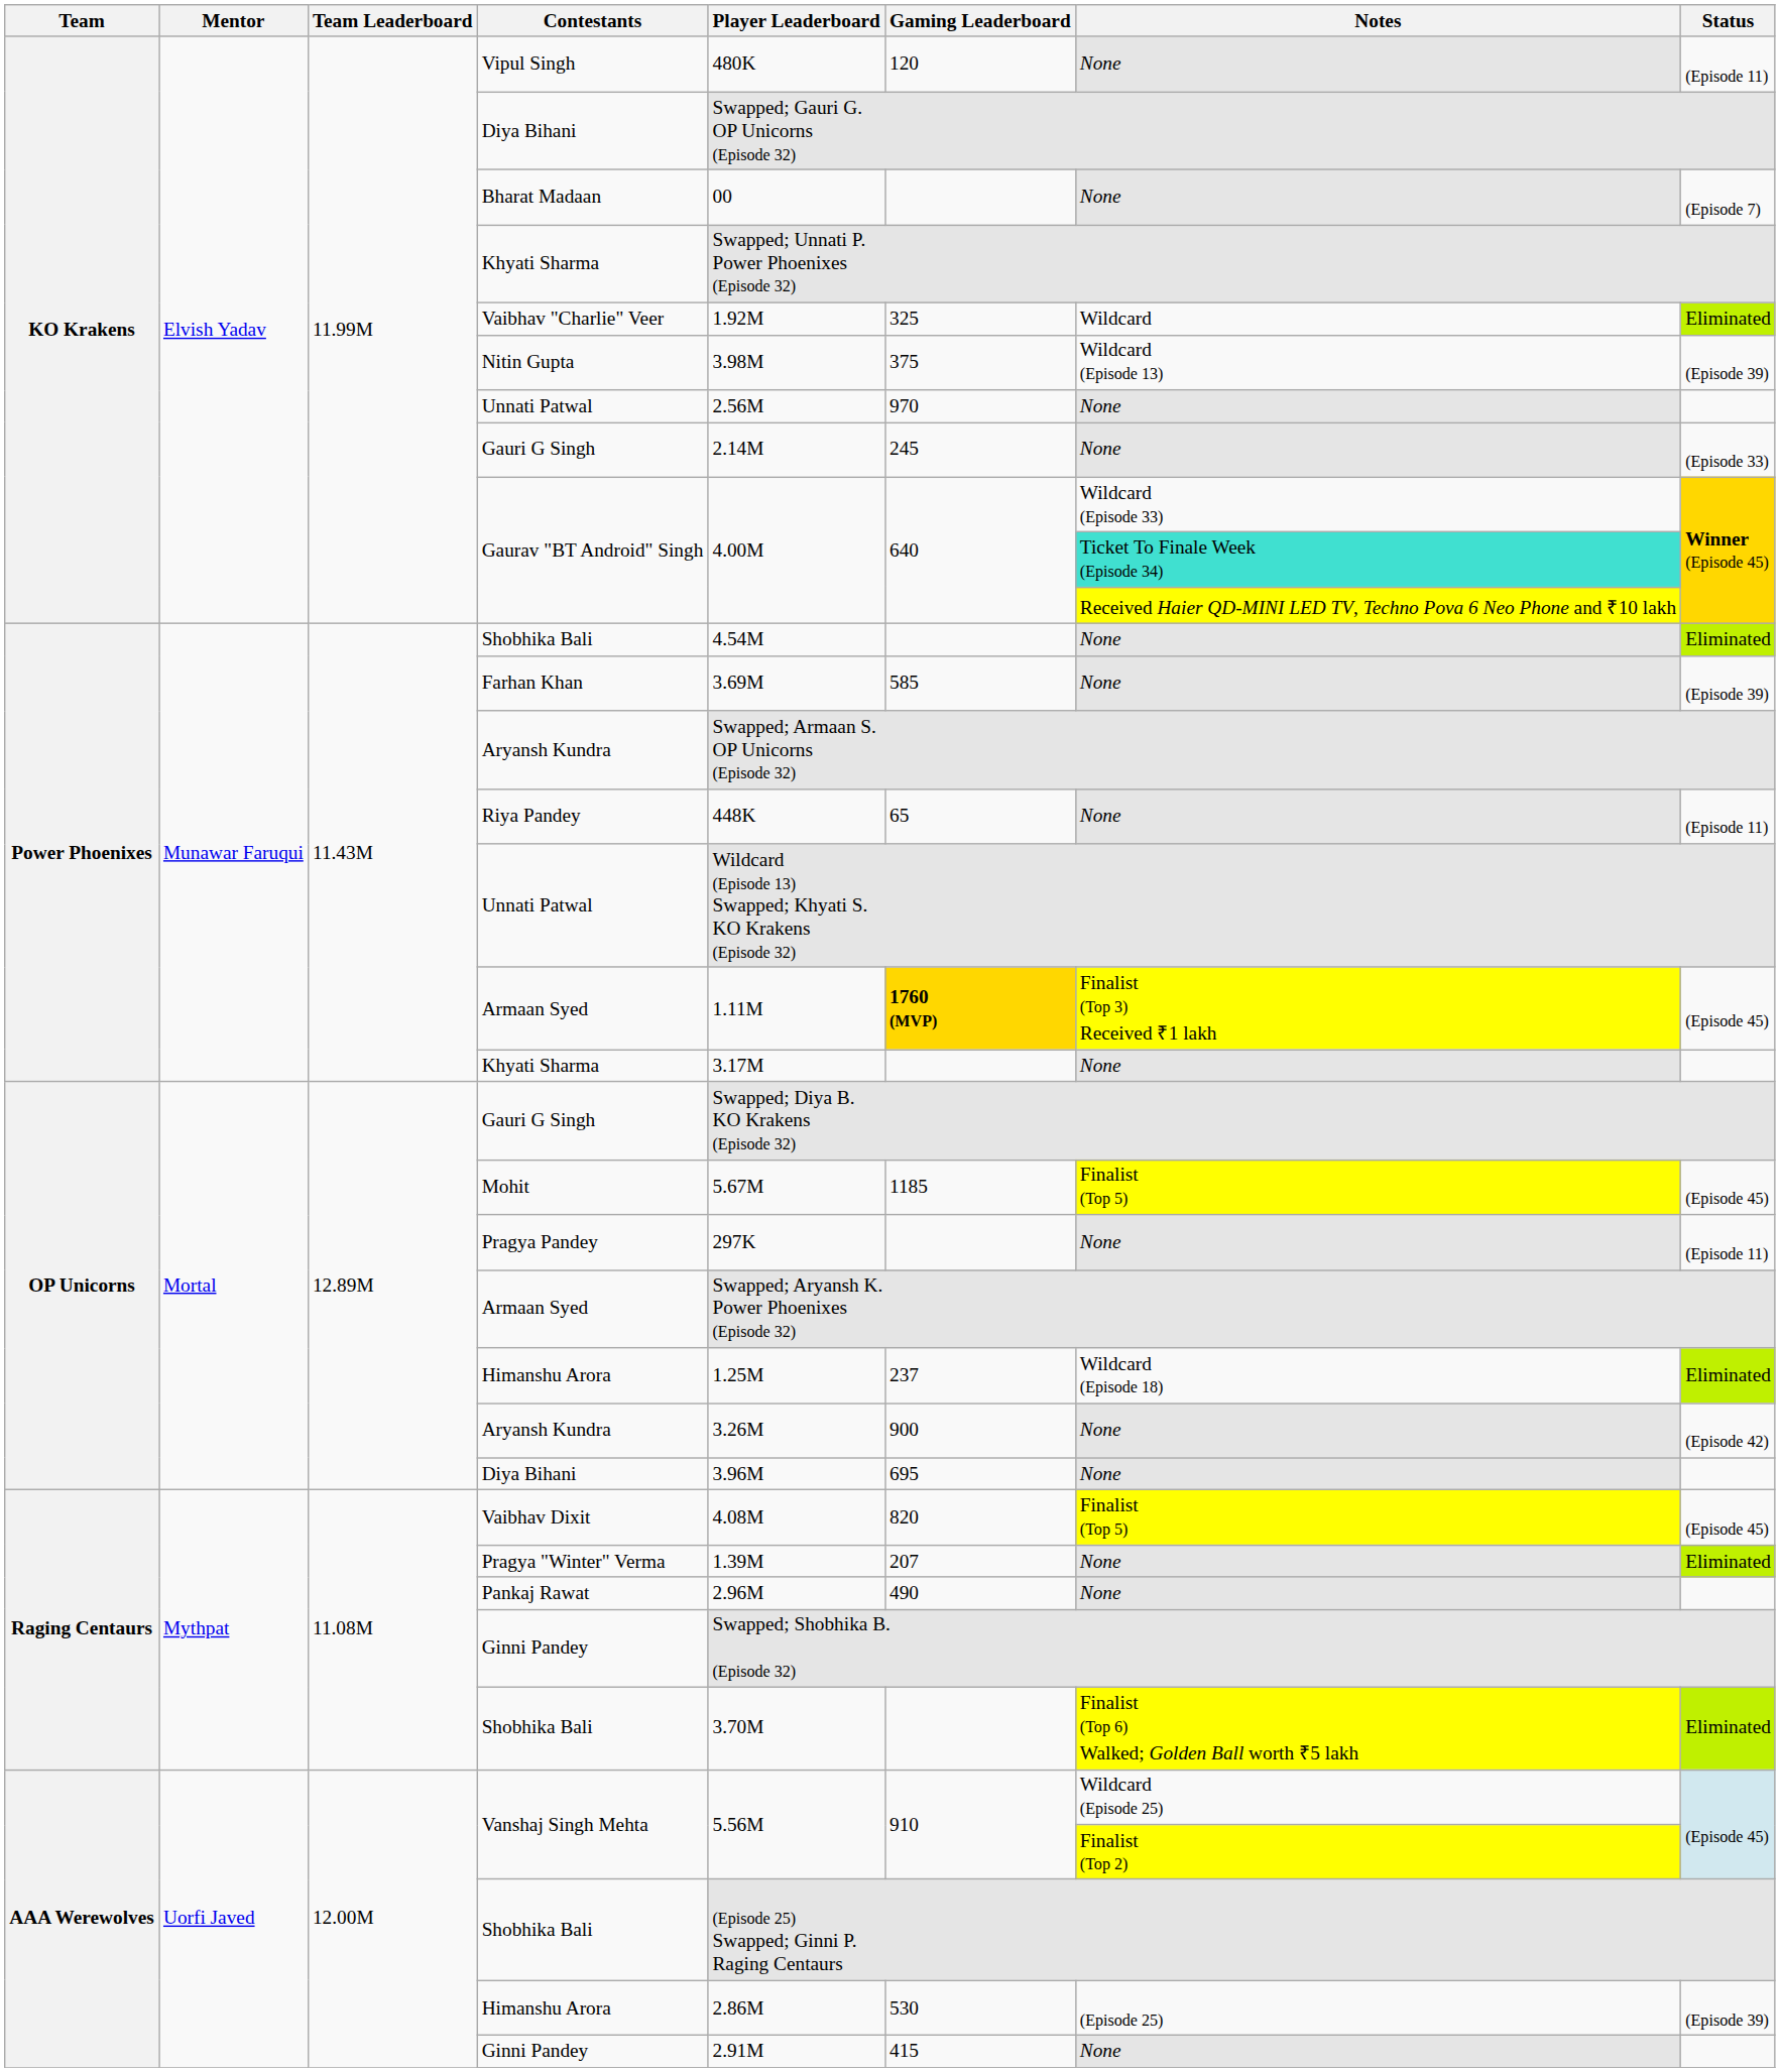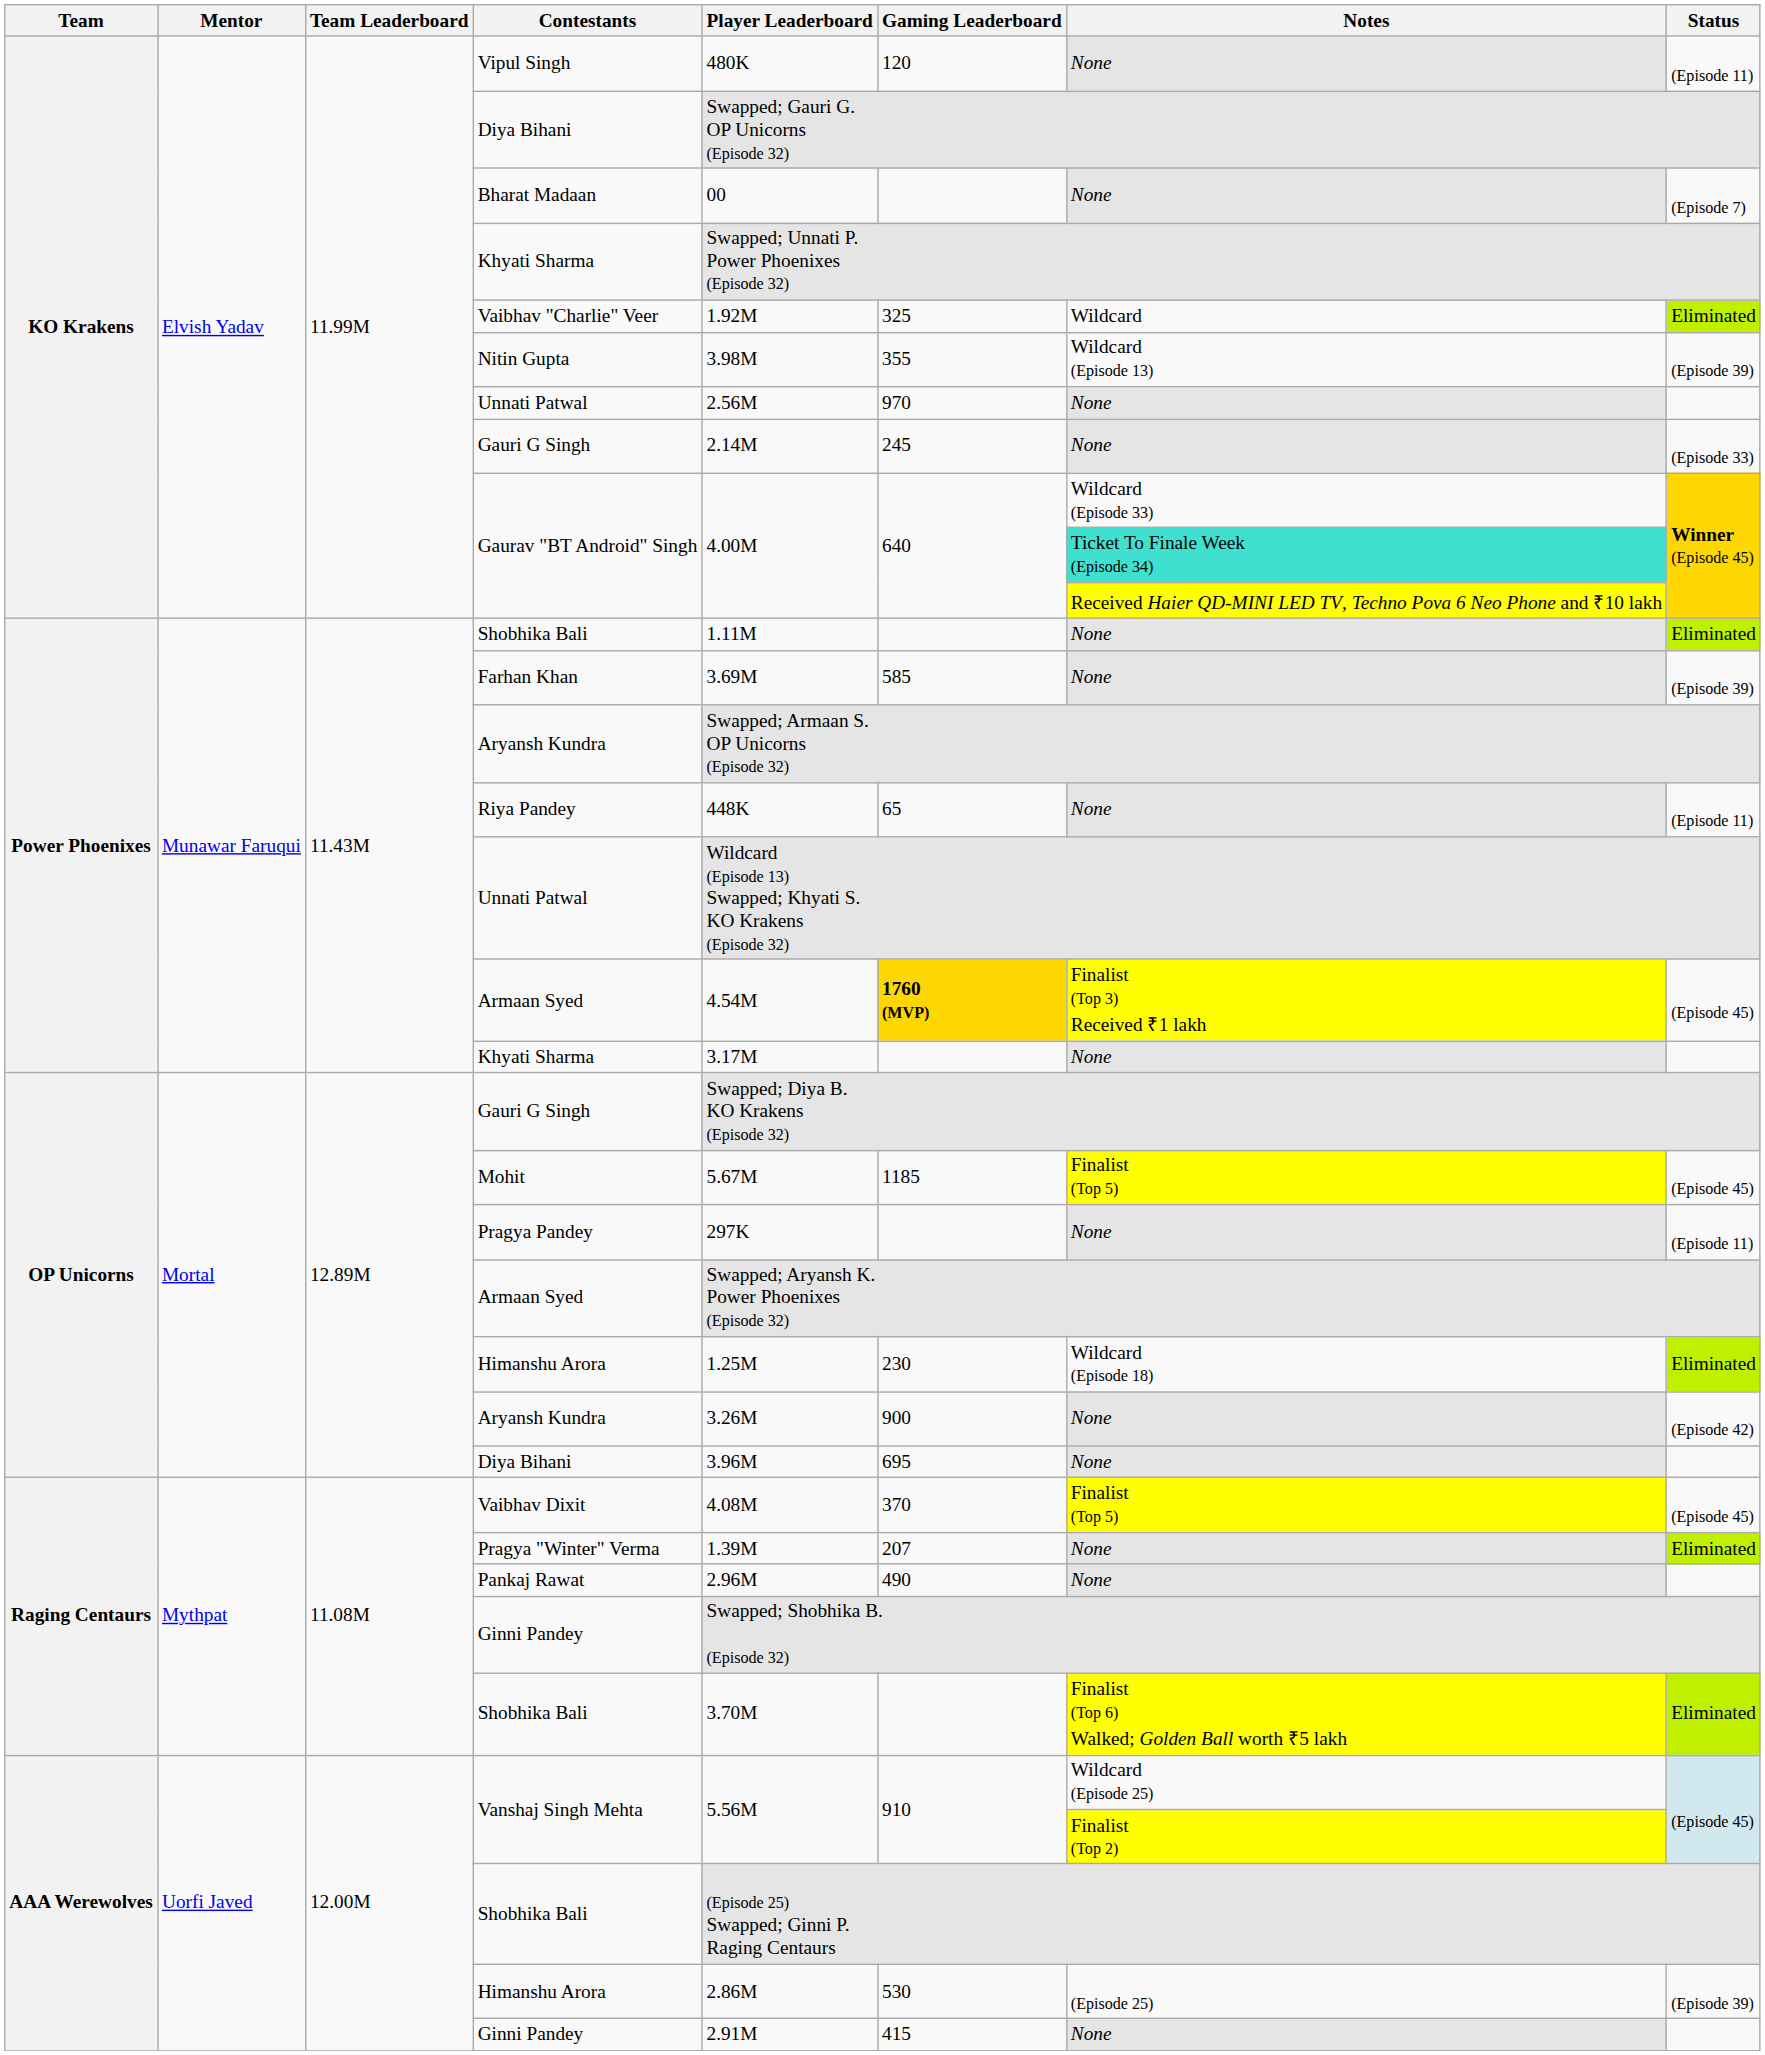 <table class="wikitable" style=font-size:85%;>
 <tr>
 <th>Team</th>
 <th>Mentor</th>
 <th>Team Leaderboard</th>
 <th>Contestants</th>
 <th>Player Leaderboard</th>
 <th>Gaming Leaderboard</th>
 <th>Notes</th>
 <th>Status</th>
 </tr>
 <tr>
 <th rowspan="11">KO Krakens</th>
 <td rowspan="11"><a href='#'>Elvish Yadav</a></td>
 <td rowspan="11">11.99M</td>
 <td>Vipul Singh</td>
 <td>480K</td>
 <td>120</td>
 <td style="background:#E5E5E5;"><em>None</em></td>
 <td><br><small>(Episode 11)</small></td>
 </tr>
 <tr>
 <td>Diya Bihani</td>
 <td colspan="4" style="background:#E5E5E5;">Swapped; Gauri G.<br>OP Unicorns<br><small>(Episode 32)</small></td>
 </tr>
 <tr>
 <td>Bharat Madaan</td>
 <td>00</td>
 <td></td>
 <td style="background:#E5E5E5;"><em>None</em></td>
 <td><br><small>(Episode 7)</small></td>
 </tr>
 <tr>
 <td>Khyati Sharma</td>
 <td colspan="4" style="background:#E5E5E5;">Swapped; Unnati P.<br>Power Phoenixes<br><small>(Episode 32)</small></td>
 </tr>
 <tr>
 <td>Vaibhav "Charlie" Veer</td>
 <td>1.92M</td>
 <td>325</td>
 <td>Wildcard<br><small></small></td>
 <td style="background:#BFF000;">Eliminated<br></td>
 </tr>
 <tr>
 <td>Nitin Gupta</td>
 <td>3.98M</td>
-<td>375</td>
+<td>355</td>
 <td>Wildcard<br><small>(Episode 13)</small></td>
 <td><br><small>(Episode 39)</small></td>
 </tr>
 <tr>
 <td>Unnati Patwal</td>
 <td>2.56M</td>
 <td>970</td>
 <td style="background:#E5E5E5;"><em>None</em></td>
 <td><br></td>
 </tr>
 <tr>
 <td>Gauri G Singh</td>
 <td>2.14M</td>
 <td>245</td>
 <td style="background:#E5E5E5;"><em>None</em></td>
 <td><br><small>(Episode 33)</small></td>
 </tr>
 <tr>
 <td rowspan="3">Gaurav "BT Android" Singh</td>
 <td rowspan="3">4.00M</td>
 <td rowspan="3">640</td>
 <td>Wildcard<br><small>(Episode 33)</small></td>
 <td rowspan="3" style="background:gold;"><strong>Winner</strong><br><small>(Episode 45)</small></td>
 </tr>
 <tr>
 <td bgcolor="turquoise">Ticket To Finale Week<br><small>(Episode 34)</small></td>
 </tr>
 <tr>
 <td style="background:yellow ;">Received <em>Haier QD-MINI LED TV</em>, <em>Techno Pova 6 Neo Phone</em> and ₹10 lakh</td>
 </tr>
 <tr>
 <th rowspan="7">Power Phoenixes</th>
 <td rowspan="7"><a href='#'>Munawar Faruqui</a></td>
 <td rowspan="7">11.43M</td>
 <td>Shobhika Bali</td>
-<td>4.54M</td>
+<td>1.11M</td>
 <td></td>
 <td style="background:#E5E5E5;"><em>None</em></td>
 <td style="background:#BFF000;">Eliminated<br></td>
 </tr>
 <tr>
 <td>Farhan Khan</td>
 <td>3.69M</td>
 <td>585</td>
 <td style="background:#E5E5E5;"><em>None</em></td>
 <td><br><small>(Episode 39)</small></td>
 </tr>
 <tr>
 <td>Aryansh Kundra</td>
 <td colspan="4" style="background:#E5E5E5;">Swapped; Armaan S.<br>OP Unicorns<br><small>(Episode 32)</small></td>
 </tr>
 <tr>
 <td>Riya Pandey</td>
 <td>448K</td>
 <td>65</td>
 <td style="background:#E5E5E5;"><em>None</em></td>
 <td><br><small>(Episode 11)</small></td>
 </tr>
 <tr>
 <td>Unnati Patwal</td>
 <td colspan="4" style="background:#E5E5E5;">Wildcard<br><small>(Episode 13)</small><br>Swapped; Khyati S.<br>KO Krakens<br><small>(Episode 32)</small></td>
 </tr>
 <tr>
 <td>Armaan Syed</td>
-<td>1.11M</td>
+<td>4.54M</td>
 <td style="background:gold;"><strong>1760</strong><br><small><strong>(MVP)</strong></small></td>
 <td style="background:yellow;">Finalist<br><small>(Top 3)</small><br>Received ₹1 lakh</td>
 <td><br><small>(Episode 45)</small></td>
 </tr>
 <tr>
 <td>Khyati Sharma</td>
 <td>3.17M</td>
 <td></td>
 <td style="background:#E5E5E5;"><em>None</em></td>
 <td><br></td>
 </tr>
 <tr>
 <th rowspan="7">OP Unicorns</th>
 <td rowspan="7"><a href='#'>Mortal</a></td>
 <td rowspan="7">12.89M</td>
 <td>Gauri G Singh</td>
 <td colspan="4" style="background:#E5E5E5;">Swapped; Diya B.<br>KO Krakens<br><small>(Episode 32)</small></td>
 </tr>
 <tr>
 <td>Mohit</td>
 <td>5.67M</td>
 <td>1185</td>
 <td style="background:yellow ;">Finalist<br><small>(Top 5)</small></td>
 <td><br><small>(Episode 45)</small></td>
 </tr>
 <tr>
 <td>Pragya Pandey</td>
 <td>297K</td>
 <td></td>
 <td style="background:#E5E5E5;"><em>None</em></td>
 <td><br><small>(Episode 11)</small></td>
 </tr>
 <tr>
 <td>Armaan Syed</td>
 <td colspan="4" style="background:#E5E5E5;">Swapped; Aryansh K.<br>Power Phoenixes<br><small>(Episode 32)</small></td>
 </tr>
 <tr>
 <td>Himanshu Arora</td>
 <td>1.25M</td>
-<td>237</td>
+<td>230</td>
 <td>Wildcard<br><small>(Episode 18)</small></td>
 <td style="background:#BFF000;">Eliminated<br></td>
 </tr>
 <tr>
 <td>Aryansh Kundra</td>
 <td>3.26M</td>
 <td>900</td>
 <td style="background:#E5E5E5;"><em>None</em></td>
 <td><br><small>(Episode 42)</small></td>
 </tr>
 <tr>
 <td>Diya Bihani</td>
 <td>3.96M</td>
 <td>695</td>
 <td style="background:#E5E5E5;"><em>None</em></td>
 <td><br></td>
 </tr>
 <tr>
 <th rowspan="5">Raging Centaurs</th>
 <td rowspan="5"><a href='#'>Mythpat</a></td>
 <td rowspan="5">11.08M</td>
 <td>Vaibhav Dixit</td>
 <td>4.08M</td>
-<td>820</td>
+<td>370</td>
 <td style="background:yellow ;">Finalist<br><small>(Top 5)</small></td>
 <td><br><small>(Episode 45)</small></td>
 </tr>
 <tr>
 <td>Pragya "Winter" Verma</td>
 <td>1.39M</td>
 <td>207</td>
 <td style="background:#E5E5E5;"><em>None</em></td>
 <td style="background:#BFF000;">Eliminated<br></td>
 </tr>
 <tr>
 <td>Pankaj Rawat</td>
 <td>2.96M</td>
 <td>490</td>
 <td style="background:#E5E5E5;"><em>None</em></td>
 <td><br></td>
 </tr>
 <tr>
 <td>Ginni Pandey</td>
 <td colspan="4" style="background:#E5E5E5;">Swapped; Shobhika B.<br><br><small>(Episode 32)</small></td>
 </tr>
 <tr>
 <td>Shobhika Bali</td>
 <td>3.70M</td>
 <td></td>
 <td style="background:yellow ;">Finalist<br><small>(Top 6)</small><br>Walked; <em>Golden Ball</em> worth ₹5 lakh</td>
 <td style="background:#BFF000;">Eliminated<br></td>
 </tr>
 <tr>
 <th rowspan="6">AAA Werewolves</th>
 <td rowspan="6"><a href='#'>Uorfi Javed</a></td>
 <td rowspan="6">12.00M</td>
 <td rowspan="2">Vanshaj Singh Mehta</td>
 <td rowspan="2">5.56M</td>
 <td rowspan="2">910</td>
 <td>Wildcard<br><small>(Episode 25)</small></td>
 <td rowspan="2" style="background:#D1E8EF;"><br><small>(Episode 45)</small></td>
 </tr>
 <tr>
 <td style="background:yellow ;">Finalist<br><small>(Top 2)</small></td>
 </tr>
 <tr>
 <td>Shobhika Bali</td>
 <td colspan="4" style="background:#E5E5E5;"><br><small>(Episode 25)</small><br>Swapped; Ginni P.<br>Raging Centaurs<br></td>
 </tr>
 <tr>
 <td>Himanshu Arora</td>
 <td>2.86M</td>
 <td>530</td>
 <td><br><small>(Episode 25)</small></td>
 <td><br><small>(Episode 39)</small></td>
 </tr>
 <tr>
 <td>Ginni Pandey</td>
 <td>2.91M</td>
 <td>415</td>
 <td style="background:#E5E5E5;"><em>None</em></td>
 <td><br></td>
 </tr>
 <tr>
 </tr>
 </table>
